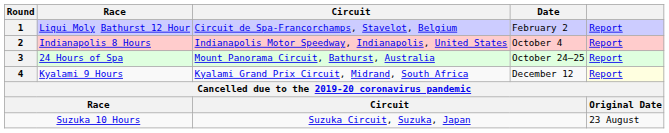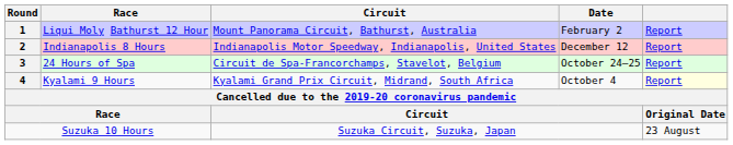 <table class="wikitable" style="font-size: 85%;">
 <tr>
 <th>Round</th>
 <th>Race</th>
 <th>Circuit</th>
 <th>Date</th>
 <th></th>
 </tr>
 <tr bgcolor=#CCCCFF>
 <th>1</th>
 <td><a href='#'>Liqui Moly</a> <a href='#'>Bathurst 12 Hour</a></td>
-<td> <a href='#'>Circuit de Spa-Francorchamps</a>, <a href='#'>Stavelot</a>, <a href='#'>Belgium</a></td>
+<td> <a href='#'>Mount Panorama Circuit</a>, <a href='#'>Bathurst</a>, <a href='#'>Australia</a></td>
 <td>February 2</td>
 <td><a href='#'>Report</a></td>
 </tr>
 <tr bgcolor=#FFCCCC>
 <th>2</th>
 <td><a href='#'>Indianapolis 8 Hours</a></td>
 <td> <a href='#'>Indianapolis Motor Speedway</a>, <a href='#'>Indianapolis</a>, <a href='#'>United States</a></td>
-<td>October 4</td>
+<td>December 12</td>
 <td><a href='#'>Report</a></td>
 </tr>
 <tr bgcolor=#DFFFDF>
 <th>3</th>
 <td><a href='#'>24 Hours of Spa</a></td>
-<td> <a href='#'>Mount Panorama Circuit</a>, <a href='#'>Bathurst</a>, <a href='#'>Australia</a></td>
+<td> <a href='#'>Circuit de Spa-Francorchamps</a>, <a href='#'>Stavelot</a>, <a href='#'>Belgium</a></td>
 <td>October 24–25</td>
 <td><a href='#'>Report</a></td>
 </tr>
 <tr>
 <th>4</th>
 <td><a href='#'>Kyalami 9 Hours</a></td>
 <td> <a href='#'>Kyalami Grand Prix Circuit</a>, <a href='#'>Midrand</a>, <a href='#'>South Africa</a></td>
-<td>December 12</td>
+<td>October 4</td>
 <td style="background: lightyellow;"><a href='#'>Report</a></td>
 </tr>
 <tr>
 <th colspan=5>Cancelled due to the <a href='#'>2019-20 coronavirus pandemic</a></th>
 </tr>
 <tr>
 <th colspan="2" align =center>Race</th>
 <th colspan="2" align =center>Circuit</th>
 <th>Original Date</th>
 </tr>
 <tr>
 <td colspan="2" align =center><a href='#'>Suzuka 10 Hours</a></td>
 <td colspan="2" align =center> <a href='#'>Suzuka Circuit</a>, <a href='#'>Suzuka</a>, <a href='#'>Japan</a></td>
 <td>23 August</td>
 </tr>
 </table>
